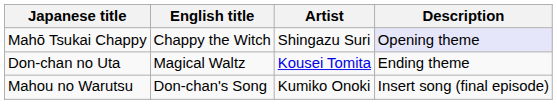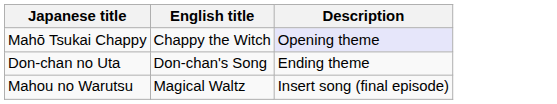 <table class="wikitable">
 <tr>
 <th>Japanese title</th>
 <th>English title</th>
-<th>Artist</th>
 <th>Description</th>
 </tr>
 <tr>
 <td>Mahō Tsukai Chappy</td>
 <td>Chappy the Witch</td>
-<td>Shingazu Suri</td>
 <td style="background: lavender;">Opening theme</td>
 </tr>
 <tr>
 <td>Don-chan no Uta</td>
-<td>Magical Waltz</td>
-<td><a href='#'>Kousei Tomita</a></td>
+<td>Don-chan's Song</td>
 <td>Ending theme</td>
 </tr>
 <tr>
 <td>Mahou no Warutsu</td>
-<td>Don-chan's Song</td>
-<td>Kumiko Onoki</td>
+<td>Magical Waltz</td>
 <td>Insert song (final episode)</td>
 </tr>
 </table>
